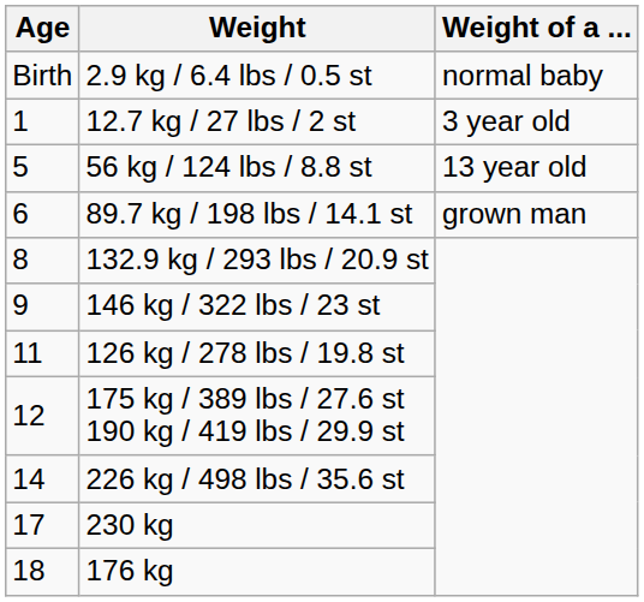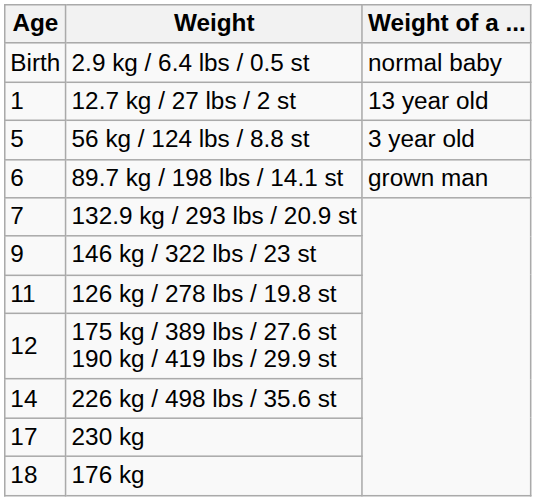 <table class="wikitable">
 <tr>
 <th>Age</th>
 <th>Weight</th>
 <th>Weight of a ...</th>
 </tr>
 <tr>
 <td>Birth</td>
 <td>2.9 kg / 6.4 lbs / 0.5 st</td>
 <td>normal baby</td>
 </tr>
 <tr>
 <td>1</td>
 <td>12.7 kg / 27 lbs / 2 st</td>
-<td>3 year old</td>
+<td>13 year old</td>
 </tr>
 <tr>
 <td>5</td>
 <td>56 kg / 124 lbs / 8.8 st</td>
-<td>13 year old</td>
+<td>3 year old</td>
 </tr>
 <tr>
 <td>6</td>
 <td>89.7 kg / 198 lbs / 14.1 st</td>
 <td>grown man</td>
 </tr>
 <tr>
-<td>8</td>
+<td>7</td>
 <td>132.9 kg / 293 lbs / 20.9 st</td>
 </tr>
 <tr>
 <td>9</td>
 <td>146 kg / 322 lbs / 23 st</td>
 </tr>
 <tr>
 <td>11</td>
 <td>126 kg / 278 lbs / 19.8 st</td>
 </tr>
 <tr>
 <td>12</td>
 <td>175 kg / 389 lbs / 27.6 st <br>190 kg / 419 lbs / 29.9 st </td>
 </tr>
 <tr>
 <td>14</td>
 <td>226 kg / 498 lbs / 35.6 st </td>
 </tr>
 <tr>
 <td>17</td>
 <td>230 kg</td>
 </tr>
 <tr>
 <td>18</td>
 <td>176 kg</td>
 </tr>
 </table>
